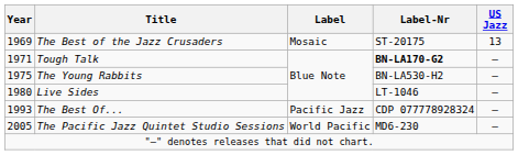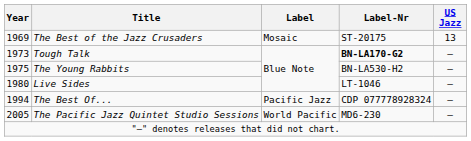 <table class="wikitable">
 <tr>
 <th>Year</th>
 <th>Title</th>
 <th>Label</th>
 <th>Label-Nr</th>
 <th style="width:40px;"><a href='#'>US Jazz</a><br></th>
 </tr>
 <tr>
 <td>1969</td>
 <td><em>The Best of the Jazz Crusaders</em></td>
 <td>Mosaic</td>
 <td>ST-20175</td>
 <td align=center>13</td>
 </tr>
 <tr>
-<td>1971</td>
+<td>1973</td>
 <td><em>Tough Talk</em></td>
 <td rowspan="3">Blue Note</td>
 <td><strong>BN-LA170-G2</strong></td>
 <td align=center>—</td>
 </tr>
 <tr>
 <td>1975</td>
 <td><em>The Young Rabbits</em></td>
 <td>BN-LA530-H2</td>
 <td align=center>—</td>
 </tr>
 <tr>
 <td>1980</td>
 <td><em>Live Sides</em></td>
 <td>LT-1046</td>
 <td align=center>—</td>
 </tr>
 <tr>
-<td>1993</td>
+<td>1994</td>
 <td><em>The Best Of...</em></td>
 <td>Pacific Jazz</td>
 <td>CDP 077778928324</td>
 <td align=center>—</td>
 </tr>
 <tr>
 <td>2005</td>
 <td><em>The Pacific Jazz Quintet Studio Sessions</em></td>
 <td>World Pacific</td>
 <td>MD6-230</td>
 <td align=center>—</td>
 </tr>
 <tr>
 <td colspan="6" style="text-align:center; font-size:9pt;">"—" denotes releases that did not chart.</td>
 </tr>
 </table>
